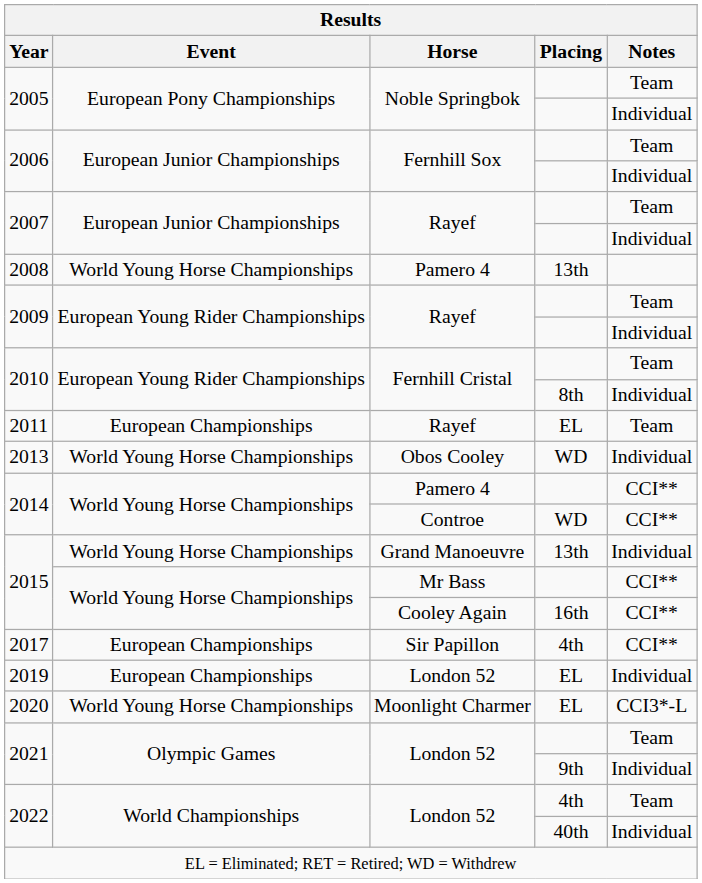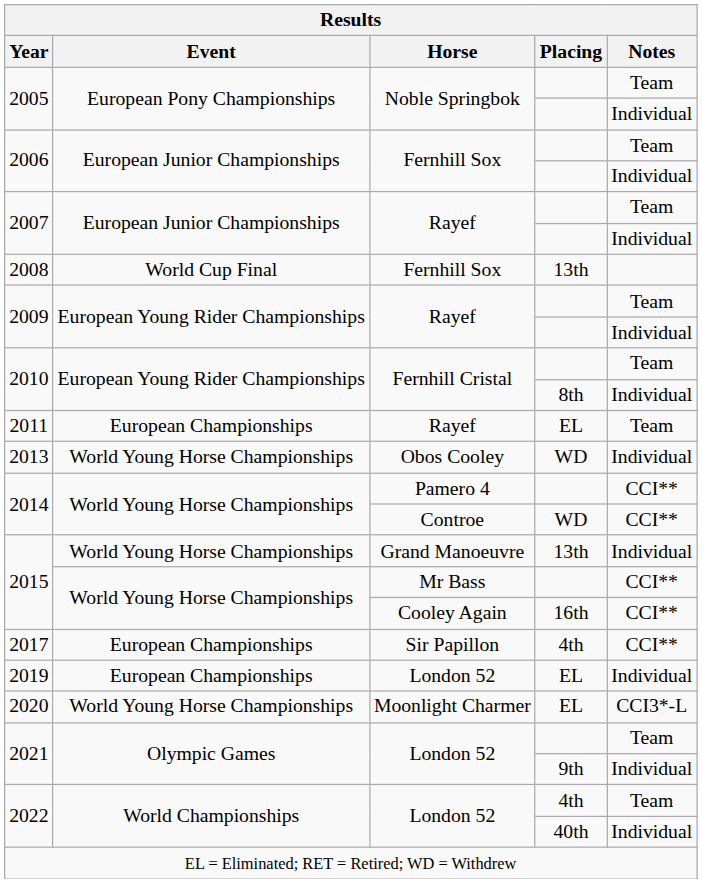 <table class="wikitable" style="text-align:center">
 <tr>
 <th colspan="11" align="center"><strong>Results</strong></th>
 </tr>
 <tr>
 <th>Year</th>
 <th>Event</th>
 <th>Horse</th>
 <th>Placing</th>
 <th>Notes</th>
 </tr>
 <tr>
 <td rowspan="2">2005</td>
 <td rowspan="2">European Pony Championships</td>
 <td rowspan="2">Noble Springbok</td>
 <td></td>
 <td>Team</td>
 </tr>
 <tr>
 <td></td>
 <td>Individual</td>
 </tr>
 <tr>
 <td rowspan="2">2006</td>
 <td rowspan="2">European Junior Championships</td>
 <td rowspan="2">Fernhill Sox</td>
 <td></td>
 <td>Team</td>
 </tr>
 <tr>
 <td></td>
 <td>Individual</td>
 </tr>
 <tr>
 <td rowspan="2">2007</td>
 <td rowspan="2">European Junior Championships</td>
 <td rowspan="2">Rayef</td>
 <td></td>
 <td>Team</td>
 </tr>
 <tr>
 <td></td>
 <td>Individual</td>
 </tr>
 <tr>
 <td>2008</td>
-<td>World Young Horse Championships</td>
-<td>Pamero 4</td>
+<td>World Cup Final</td>
+<td>Fernhill Sox</td>
 <td>13th</td>
 <td></td>
 </tr>
 <tr>
 <td rowspan="2">2009</td>
 <td rowspan="2">European Young Rider Championships</td>
 <td rowspan="2">Rayef</td>
 <td></td>
 <td>Team</td>
 </tr>
 <tr>
 <td></td>
 <td>Individual</td>
 </tr>
 <tr>
 <td rowspan="2">2010</td>
 <td rowspan="2">European Young Rider Championships</td>
 <td rowspan="2">Fernhill Cristal</td>
 <td></td>
 <td>Team</td>
 </tr>
 <tr>
 <td>8th</td>
 <td>Individual</td>
 </tr>
 <tr>
 <td>2011</td>
 <td>European Championships</td>
 <td>Rayef</td>
 <td>EL</td>
 <td>Team</td>
 </tr>
 <tr>
 <td>2013</td>
 <td>World Young Horse Championships</td>
 <td>Obos Cooley</td>
 <td>WD</td>
 <td>Individual</td>
 </tr>
 <tr>
 <td rowspan="2">2014</td>
 <td rowspan="2">World Young Horse Championships</td>
 <td>Pamero 4</td>
 <td></td>
 <td>CCI**</td>
 </tr>
 <tr>
 <td>Controe</td>
 <td>WD</td>
 <td>CCI**</td>
 </tr>
 <tr>
 <td rowspan="3">2015</td>
 <td>World Young Horse Championships</td>
 <td>Grand Manoeuvre</td>
 <td>13th</td>
 <td>Individual</td>
 </tr>
 <tr>
 <td rowspan="2">World Young Horse Championships</td>
 <td>Mr Bass</td>
 <td></td>
 <td>CCI**</td>
 </tr>
 <tr>
 <td>Cooley Again</td>
 <td>16th</td>
 <td>CCI**</td>
 </tr>
 <tr>
 <td>2017</td>
 <td>European Championships</td>
 <td>Sir Papillon</td>
 <td>4th</td>
 <td>CCI**</td>
 </tr>
 <tr>
 <td>2019</td>
 <td>European Championships</td>
 <td>London 52</td>
 <td>EL</td>
 <td>Individual</td>
 </tr>
 <tr>
 <td>2020</td>
 <td>World Young Horse Championships</td>
 <td>Moonlight Charmer</td>
 <td>EL</td>
 <td>CCI3*-L</td>
 </tr>
 <tr>
 <td rowspan="2">2021</td>
 <td rowspan="2">Olympic Games</td>
 <td rowspan="2">London 52</td>
 <td></td>
 <td>Team</td>
 </tr>
 <tr>
 <td>9th</td>
 <td>Individual</td>
 </tr>
 <tr>
 <td rowspan="2">2022</td>
 <td rowspan="2">World Championships</td>
 <td rowspan="2">London 52</td>
 <td>4th</td>
 <td>Team</td>
 </tr>
 <tr>
 <td>40th</td>
 <td>Individual</td>
 </tr>
 <tr>
 <td colspan="11" align="center"><small> EL = Eliminated; RET = Retired; WD = Withdrew </small></td>
 </tr>
 </table>
